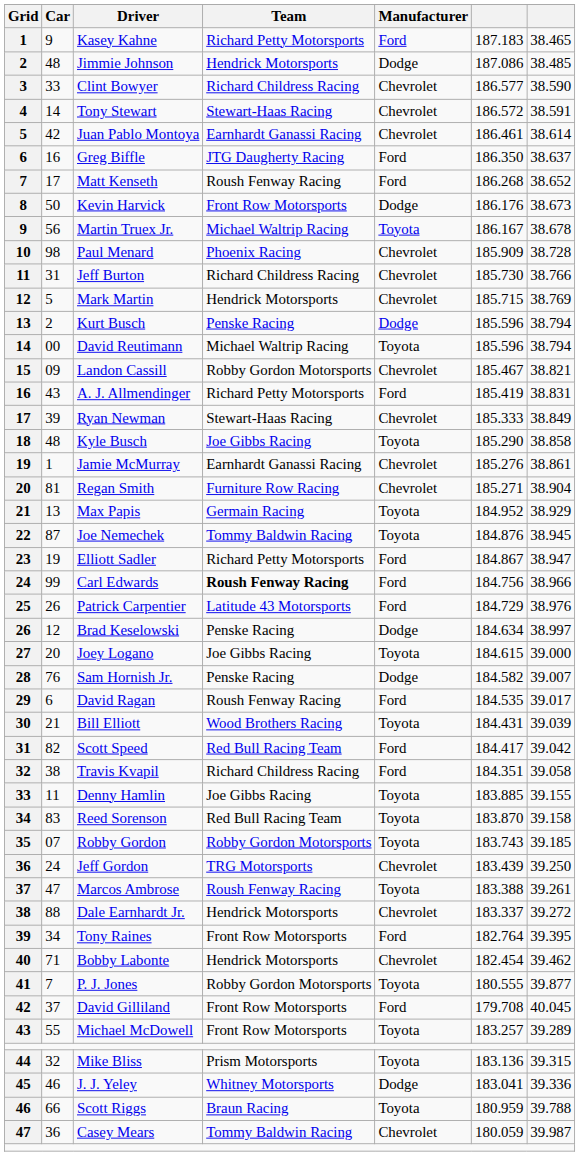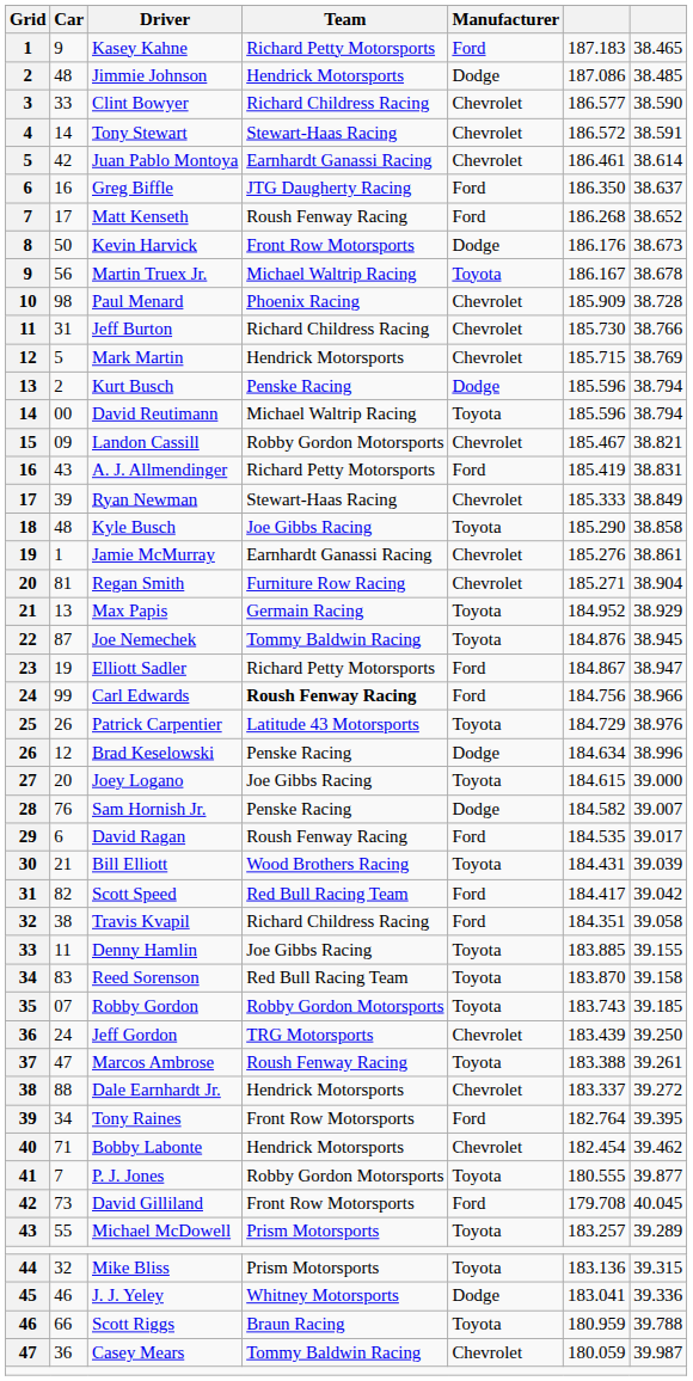 <table class="wikitable">
 <tr>
 </tr>
 <tr>
 <th scope="col">Grid</th>
 <th scope="col">Car</th>
 <th scope="col">Driver</th>
 <th scope="col">Team</th>
 <th scope="col">Manufacturer</th>
 <th scope="col"></th>
 <th scope="col"></th>
 </tr>
 <tr>
 <th scope="row">1</th>
 <td>9</td>
 <td><a href='#'>Kasey Kahne</a></td>
 <td><a href='#'>Richard Petty Motorsports</a></td>
 <td><a href='#'>Ford</a></td>
 <td>187.183</td>
 <td>38.465</td>
 </tr>
 <tr>
 <th scope="row">2</th>
 <td>48</td>
 <td><a href='#'>Jimmie Johnson</a></td>
 <td><a href='#'>Hendrick Motorsports</a></td>
 <td>Dodge</td>
 <td>187.086</td>
 <td>38.485</td>
 </tr>
 <tr>
 <th scope="row">3</th>
 <td>33</td>
 <td><a href='#'>Clint Bowyer</a></td>
 <td><a href='#'>Richard Childress Racing</a></td>
 <td>Chevrolet</td>
 <td>186.577</td>
 <td>38.590</td>
 </tr>
 <tr>
 <th scope="row">4</th>
 <td>14</td>
 <td><a href='#'>Tony Stewart</a></td>
 <td><a href='#'>Stewart-Haas Racing</a></td>
 <td>Chevrolet</td>
 <td>186.572</td>
 <td>38.591</td>
 </tr>
 <tr>
 <th scope="row">5</th>
 <td>42</td>
 <td><a href='#'>Juan Pablo Montoya</a></td>
 <td><a href='#'>Earnhardt Ganassi Racing</a></td>
 <td>Chevrolet</td>
 <td>186.461</td>
 <td>38.614</td>
 </tr>
 <tr>
 <th scope="row">6</th>
 <td>16</td>
 <td><a href='#'>Greg Biffle</a></td>
 <td><a href='#'>JTG Daugherty Racing</a></td>
 <td>Ford</td>
 <td>186.350</td>
 <td>38.637</td>
 </tr>
 <tr>
 <th scope="row">7</th>
 <td>17</td>
 <td><a href='#'>Matt Kenseth</a></td>
 <td>Roush Fenway Racing</td>
 <td>Ford</td>
 <td>186.268</td>
 <td>38.652</td>
 </tr>
 <tr>
 <th scope="row">8</th>
 <td>50</td>
 <td><a href='#'>Kevin Harvick</a></td>
 <td><a href='#'>Front Row Motorsports</a></td>
 <td>Dodge</td>
 <td>186.176</td>
 <td>38.673</td>
 </tr>
 <tr>
 <th scope="row">9</th>
 <td>56</td>
 <td><a href='#'>Martin Truex Jr.</a></td>
 <td><a href='#'>Michael Waltrip Racing</a></td>
 <td><a href='#'>Toyota</a></td>
 <td>186.167</td>
 <td>38.678</td>
 </tr>
 <tr>
 <th scope="row">10</th>
 <td>98</td>
 <td><a href='#'>Paul Menard</a></td>
 <td><a href='#'>Phoenix Racing</a></td>
 <td>Chevrolet</td>
 <td>185.909</td>
 <td>38.728</td>
 </tr>
 <tr>
 <th scope="row">11</th>
 <td>31</td>
 <td><a href='#'>Jeff Burton</a></td>
 <td>Richard Childress Racing</td>
 <td>Chevrolet</td>
 <td>185.730</td>
 <td>38.766</td>
 </tr>
 <tr>
 <th scope="row">12</th>
 <td>5</td>
 <td><a href='#'>Mark Martin</a></td>
 <td>Hendrick Motorsports</td>
 <td>Chevrolet</td>
 <td>185.715</td>
 <td>38.769</td>
 </tr>
 <tr>
 <th scope="row">13</th>
 <td>2</td>
 <td><a href='#'>Kurt Busch</a></td>
 <td><a href='#'>Penske Racing</a></td>
 <td><a href='#'>Dodge</a></td>
 <td>185.596</td>
 <td>38.794</td>
 </tr>
 <tr>
 <th scope="row">14</th>
 <td>00</td>
 <td><a href='#'>David Reutimann</a></td>
 <td>Michael Waltrip Racing</td>
 <td>Toyota</td>
 <td>185.596</td>
 <td>38.794</td>
 </tr>
 <tr>
 <th scope="row">15</th>
 <td>09</td>
 <td><a href='#'>Landon Cassill</a></td>
 <td>Robby Gordon Motorsports</td>
 <td>Chevrolet</td>
 <td>185.467</td>
 <td>38.821</td>
 </tr>
 <tr>
 <th scope="row">16</th>
 <td>43</td>
 <td><a href='#'>A. J. Allmendinger</a></td>
 <td>Richard Petty Motorsports</td>
 <td>Ford</td>
 <td>185.419</td>
 <td>38.831</td>
 </tr>
 <tr>
 <th scope="row">17</th>
 <td>39</td>
 <td><a href='#'>Ryan Newman</a></td>
 <td>Stewart-Haas Racing</td>
 <td>Chevrolet</td>
 <td>185.333</td>
 <td>38.849</td>
 </tr>
 <tr>
 <th scope="row">18</th>
 <td>48</td>
 <td><a href='#'>Kyle Busch</a></td>
 <td><a href='#'>Joe Gibbs Racing</a></td>
 <td>Toyota</td>
 <td>185.290</td>
 <td>38.858</td>
 </tr>
 <tr>
 <th scope="row">19</th>
 <td>1</td>
 <td><a href='#'>Jamie McMurray</a></td>
 <td>Earnhardt Ganassi Racing</td>
 <td>Chevrolet</td>
 <td>185.276</td>
 <td>38.861</td>
 </tr>
 <tr>
 <th scope="row">20</th>
 <td>81</td>
 <td><a href='#'>Regan Smith</a></td>
 <td><a href='#'>Furniture Row Racing</a></td>
 <td>Chevrolet</td>
 <td>185.271</td>
 <td>38.904</td>
 </tr>
 <tr>
 <th scope="row">21</th>
 <td>13</td>
 <td><a href='#'>Max Papis</a></td>
 <td><a href='#'>Germain Racing</a></td>
 <td>Toyota</td>
 <td>184.952</td>
 <td>38.929</td>
 </tr>
 <tr>
 <th scope="row">22</th>
 <td>87</td>
 <td><a href='#'>Joe Nemechek</a></td>
 <td><a href='#'>Tommy Baldwin Racing</a></td>
 <td>Toyota</td>
 <td>184.876</td>
 <td>38.945</td>
 </tr>
 <tr>
 <th scope="row">23</th>
 <td>19</td>
 <td><a href='#'>Elliott Sadler</a></td>
 <td>Richard Petty Motorsports</td>
 <td>Ford</td>
 <td>184.867</td>
 <td>38.947</td>
 </tr>
 <tr>
 <th scope="row">24</th>
 <td>99</td>
 <td><a href='#'>Carl Edwards</a></td>
 <td><strong>Roush Fenway Racing</strong></td>
 <td>Ford</td>
 <td>184.756</td>
 <td>38.966</td>
 </tr>
 <tr>
 <th scope="row">25</th>
 <td>26</td>
 <td><a href='#'>Patrick Carpentier</a></td>
 <td><a href='#'>Latitude 43 Motorsports</a></td>
-<td>Ford</td>
+<td>Toyota</td>
 <td>184.729</td>
 <td>38.976</td>
 </tr>
 <tr>
 <th scope="row">26</th>
 <td>12</td>
 <td><a href='#'>Brad Keselowski</a></td>
 <td>Penske Racing</td>
 <td>Dodge</td>
 <td>184.634</td>
-<td>38.997</td>
+<td>38.996</td>
 </tr>
 <tr>
 <th scope="row">27</th>
 <td>20</td>
 <td><a href='#'>Joey Logano</a></td>
 <td>Joe Gibbs Racing</td>
 <td>Toyota</td>
 <td>184.615</td>
 <td>39.000</td>
 </tr>
 <tr>
 <th scope="row">28</th>
 <td>76</td>
 <td><a href='#'>Sam Hornish Jr.</a></td>
 <td>Penske Racing</td>
 <td>Dodge</td>
 <td>184.582</td>
 <td>39.007</td>
 </tr>
 <tr>
 <th scope="row">29</th>
 <td>6</td>
 <td><a href='#'>David Ragan</a></td>
 <td>Roush Fenway Racing</td>
 <td>Ford</td>
 <td>184.535</td>
 <td>39.017</td>
 </tr>
 <tr>
 <th scope="row">30</th>
 <td>21</td>
 <td><a href='#'>Bill Elliott</a></td>
 <td><a href='#'>Wood Brothers Racing</a></td>
 <td>Toyota</td>
 <td>184.431</td>
 <td>39.039</td>
 </tr>
 <tr>
 <th scope="row">31</th>
 <td>82</td>
 <td><a href='#'>Scott Speed</a></td>
 <td><a href='#'>Red Bull Racing Team</a></td>
 <td>Ford</td>
 <td>184.417</td>
 <td>39.042</td>
 </tr>
 <tr>
 <th scope="row">32</th>
 <td>38</td>
 <td><a href='#'>Travis Kvapil</a></td>
 <td>Richard Childress Racing</td>
 <td>Ford</td>
 <td>184.351</td>
 <td>39.058</td>
 </tr>
 <tr>
 <th scope="row">33</th>
 <td>11</td>
 <td><a href='#'>Denny Hamlin</a></td>
 <td>Joe Gibbs Racing</td>
 <td>Toyota</td>
 <td>183.885</td>
 <td>39.155</td>
 </tr>
 <tr>
 <th scope="row">34</th>
 <td>83</td>
 <td><a href='#'>Reed Sorenson</a></td>
 <td>Red Bull Racing Team</td>
 <td>Toyota</td>
 <td>183.870</td>
 <td>39.158</td>
 </tr>
 <tr>
 <th scope="row">35</th>
 <td>07</td>
 <td><a href='#'>Robby Gordon</a></td>
 <td><a href='#'>Robby Gordon Motorsports</a></td>
 <td>Toyota</td>
 <td>183.743</td>
 <td>39.185</td>
 </tr>
 <tr>
 <th scope="row">36</th>
 <td>24</td>
 <td><a href='#'>Jeff Gordon</a></td>
 <td><a href='#'>TRG Motorsports</a></td>
 <td>Chevrolet</td>
 <td>183.439</td>
 <td>39.250</td>
 </tr>
 <tr>
 <th scope="row">37</th>
 <td>47</td>
 <td><a href='#'>Marcos Ambrose</a></td>
 <td><a href='#'>Roush Fenway Racing</a></td>
 <td>Toyota</td>
 <td>183.388</td>
 <td>39.261</td>
 </tr>
 <tr>
 <th scope="row">38</th>
 <td>88</td>
 <td><a href='#'>Dale Earnhardt Jr.</a></td>
 <td>Hendrick Motorsports</td>
 <td>Chevrolet</td>
 <td>183.337</td>
 <td>39.272</td>
 </tr>
 <tr>
 <th scope="row">39</th>
 <td>34</td>
 <td><a href='#'>Tony Raines</a></td>
 <td>Front Row Motorsports</td>
 <td>Ford</td>
 <td>182.764</td>
 <td>39.395</td>
 </tr>
 <tr>
 <th scope="row">40</th>
 <td>71</td>
 <td><a href='#'>Bobby Labonte</a></td>
 <td>Hendrick Motorsports</td>
 <td>Chevrolet</td>
 <td>182.454</td>
 <td>39.462</td>
 </tr>
 <tr>
 <th scope="row">41</th>
 <td>7</td>
 <td><a href='#'>P. J. Jones</a></td>
 <td>Robby Gordon Motorsports</td>
 <td>Toyota</td>
 <td>180.555</td>
 <td>39.877</td>
 </tr>
 <tr>
 <th scope="row">42</th>
-<td>37</td>
+<td>73</td>
 <td><a href='#'>David Gilliland</a></td>
 <td>Front Row Motorsports</td>
 <td>Ford</td>
 <td>179.708</td>
 <td>40.045</td>
 </tr>
 <tr>
 <th scope="row">43</th>
 <td>55</td>
 <td><a href='#'>Michael McDowell</a></td>
-<td>Front Row Motorsports</td>
+<td><a href='#'>Prism Motorsports</a></td>
 <td>Toyota</td>
 <td>183.257</td>
 <td>39.289</td>
 </tr>
 <tr>
 <td colspan="8"></td>
 </tr>
 <tr>
 <th scope="row">44</th>
 <td>32</td>
 <td><a href='#'>Mike Bliss</a></td>
 <td>Prism Motorsports</td>
 <td>Toyota</td>
 <td>183.136</td>
 <td>39.315</td>
 </tr>
 <tr>
 <th scope="row">45</th>
 <td>46</td>
 <td><a href='#'>J. J. Yeley</a></td>
 <td><a href='#'>Whitney Motorsports</a></td>
 <td>Dodge</td>
 <td>183.041</td>
 <td>39.336</td>
 </tr>
 <tr>
 <th scope="row">46</th>
 <td>66</td>
 <td><a href='#'>Scott Riggs</a></td>
 <td><a href='#'>Braun Racing</a></td>
 <td>Toyota</td>
 <td>180.959</td>
 <td>39.788</td>
 </tr>
 <tr>
 <th scope="row">47</th>
 <td>36</td>
 <td><a href='#'>Casey Mears</a></td>
 <td><a href='#'>Tommy Baldwin Racing</a></td>
 <td>Chevrolet</td>
 <td>180.059</td>
 <td>39.987</td>
 </tr>
 <tr>
 <td colspan="7"></td>
 </tr>
 </table>
